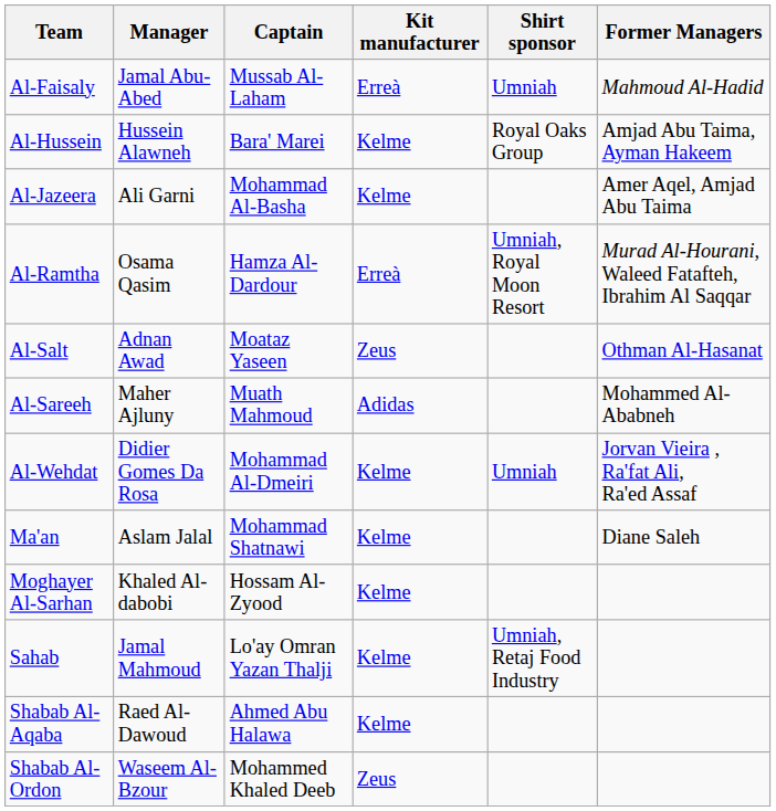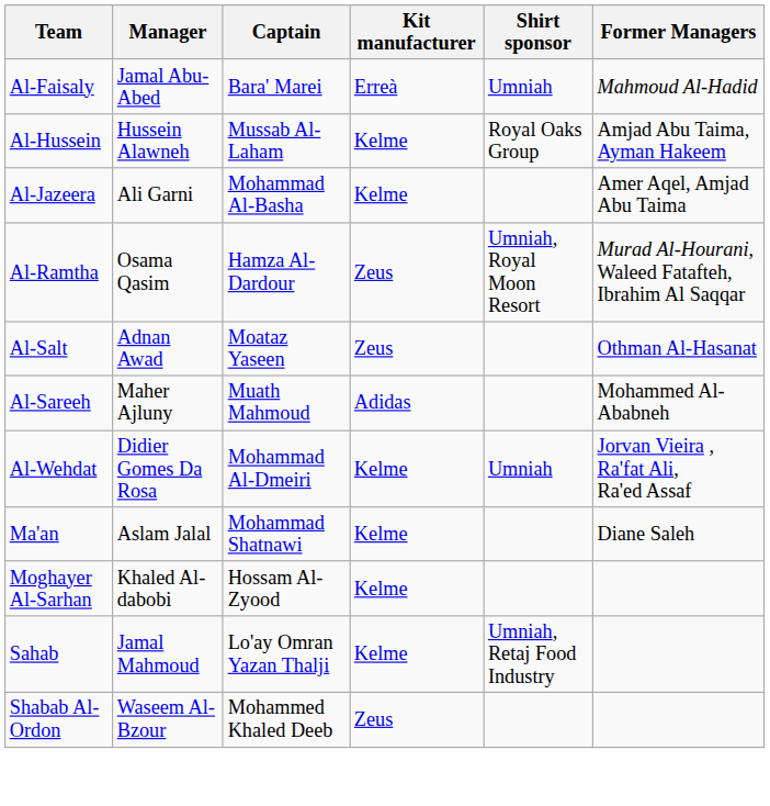 <table class="wikitable sortable" style="text-align: left; font-size:100%">
 <tr>
 <th>Team</th>
 <th>Manager</th>
 <th>Captain</th>
 <th>Kit manufacturer</th>
 <th>Shirt sponsor</th>
 <th>Former Managers</th>
 </tr>
 <tr>
 <td><a href='#'>Al-Faisaly</a></td>
 <td> <a href='#'>Jamal Abu-Abed</a></td>
-<td> <a href='#'>Mussab Al-Laham</a></td>
+<td> <a href='#'>Bara' Marei</a></td>
 <td><a href='#'>Erreà</a></td>
 <td><a href='#'>Umniah</a></td>
 <td> <em>Mahmoud Al-Hadid</em></td>
 </tr>
 <tr>
 <td><a href='#'>Al-Hussein</a></td>
 <td> <a href='#'>Hussein Alawneh</a></td>
-<td> <a href='#'>Bara' Marei</a></td>
+<td> <a href='#'>Mussab Al-Laham</a></td>
 <td><a href='#'>Kelme</a></td>
 <td>Royal Oaks Group</td>
 <td> Amjad Abu Taima, <a href='#'>Ayman Hakeem</a></td>
 </tr>
 <tr>
 <td><a href='#'>Al-Jazeera</a></td>
 <td> Ali Garni</td>
 <td> <a href='#'>Mohammad Al-Basha</a></td>
 <td><a href='#'>Kelme</a></td>
 <td></td>
 <td> Amer Aqel, Amjad Abu Taima</td>
 </tr>
 <tr>
 <td><a href='#'>Al-Ramtha</a></td>
 <td> Osama Qasim</td>
 <td> <a href='#'>Hamza Al-Dardour</a></td>
-<td><a href='#'>Erreà</a></td>
+<td><a href='#'>Zeus</a></td>
 <td><a href='#'>Umniah</a>, Royal Moon Resort</td>
 <td> <em>Murad Al-Hourani</em>,  Waleed Fatafteh, Ibrahim Al Saqqar</td>
 </tr>
 <tr>
 <td><a href='#'>Al-Salt</a></td>
 <td> <a href='#'>Adnan Awad</a></td>
 <td> <a href='#'>Moataz Yaseen</a></td>
 <td><a href='#'>Zeus</a></td>
 <td></td>
 <td> <a href='#'>Othman Al-Hasanat</a></td>
 </tr>
 <tr>
 <td><a href='#'>Al-Sareeh</a></td>
 <td> Maher Ajluny</td>
 <td> <a href='#'>Muath Mahmoud</a></td>
 <td><a href='#'>Adidas</a></td>
 <td></td>
 <td>Mohammed Al-Ababneh</td>
 </tr>
 <tr>
 <td><a href='#'>Al-Wehdat</a></td>
 <td> <a href='#'>Didier Gomes Da Rosa</a></td>
 <td> <a href='#'>Mohammad Al-Dmeiri</a></td>
 <td><a href='#'>Kelme</a></td>
 <td><a href='#'>Umniah</a></td>
 <td> <a href='#'>Jorvan Vieira</a> ,<br> <a href='#'>Ra'fat Ali</a>,<br> Ra'ed Assaf</td>
 </tr>
 <tr>
 <td><a href='#'>Ma'an</a></td>
 <td> Aslam Jalal</td>
 <td> <a href='#'>Mohammad Shatnawi</a></td>
 <td><a href='#'>Kelme</a></td>
 <td></td>
 <td> Diane Saleh</td>
 </tr>
 <tr>
 <td><a href='#'>Moghayer Al-Sarhan</a></td>
 <td> Khaled Al-dabobi</td>
 <td> Hossam Al-Zyood</td>
 <td><a href='#'>Kelme</a></td>
 <td></td>
 <td></td>
 </tr>
 <tr>
 <td><a href='#'>Sahab</a></td>
 <td> <a href='#'>Jamal Mahmoud</a></td>
 <td> Lo'ay Omran<br> <a href='#'>Yazan Thalji</a></td>
 <td><a href='#'>Kelme</a></td>
 <td><a href='#'>Umniah</a>, Retaj Food Industry</td>
 <td></td>
 </tr>
 <tr>
-<td><a href='#'>Shabab Al-Aqaba</a></td>
-<td> Raed Al-Dawoud</td>
-<td> <a href='#'>Ahmed Abu Halawa</a></td>
-<td><a href='#'>Kelme</a></td>
-<td></td>
-<td></td>
-</tr>
-<tr>
 <td><a href='#'>Shabab Al-Ordon</a></td>
 <td> <a href='#'>Waseem Al-Bzour</a></td>
 <td> Mohammed Khaled Deeb</td>
 <td><a href='#'>Zeus</a></td>
 <td></td>
 <td></td>
 </tr>
 </table>
